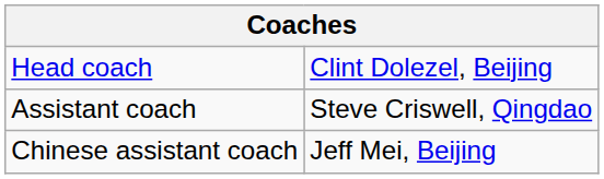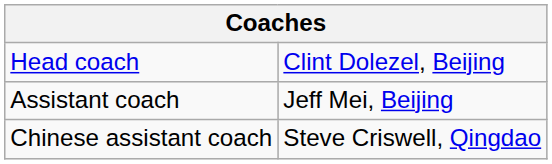 <table class="wikitable">
 <tr>
 <th colspan="6">Coaches</th>
 </tr>
 <tr>
 <td><a href='#'>Head coach</a></td>
 <td><a href='#'>Clint Dolezel</a>, <a href='#'>Beijing</a></td>
 </tr>
 <tr>
 <td>Assistant coach</td>
-<td>Steve Criswell, <a href='#'>Qingdao</a></td>
+<td>Jeff Mei, <a href='#'>Beijing</a></td>
 </tr>
 <tr>
 <td>Chinese assistant coach</td>
-<td>Jeff Mei, <a href='#'>Beijing</a></td>
+<td>Steve Criswell, <a href='#'>Qingdao</a></td>
 </tr>
 </table>
